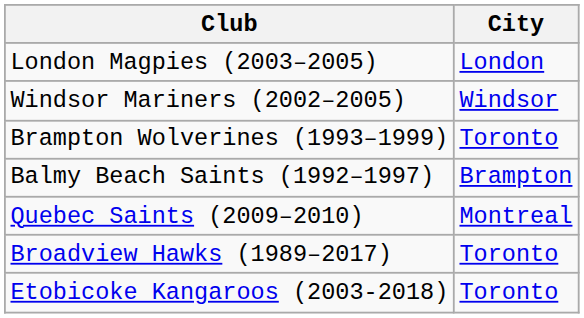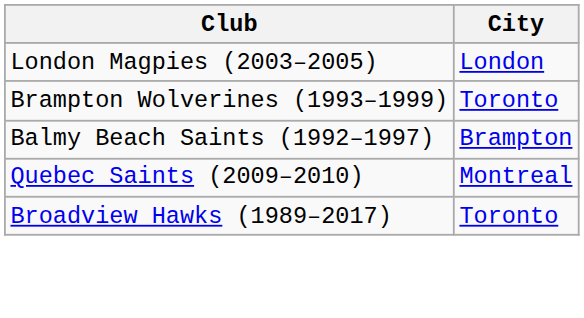 <table class="wikitable sortable">
 <tr>
 <th>Club</th>
 <th>City</th>
 </tr>
 <tr>
 <td>London Magpies (2003–2005)</td>
 <td><a href='#'>London</a></td>
-</tr>
-<tr>
-<td>Windsor Mariners (2002–2005)</td>
-<td><a href='#'>Windsor</a></td>
 </tr>
 <tr>
 <td>Brampton Wolverines (1993–1999)</td>
 <td><a href='#'>Toronto</a></td>
 </tr>
 <tr>
 <td>Balmy Beach Saints (1992–1997)</td>
 <td><a href='#'>Brampton</a></td>
 </tr>
 <tr>
 <td><a href='#'>Quebec Saints</a> (2009–2010)</td>
 <td><a href='#'>Montreal</a></td>
 </tr>
 <tr>
 <td><a href='#'>Broadview Hawks</a> (1989–2017)</td>
 <td><a href='#'>Toronto</a></td>
 </tr>
-<tr>
-<td><a href='#'>Etobicoke Kangaroos</a> (2003-2018)</td>
-<td><a href='#'>Toronto</a></td>
-</tr>
 </table>
